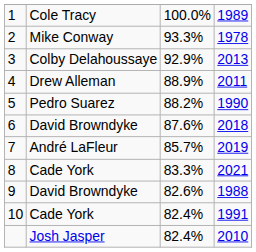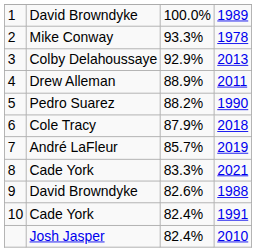 <table class="wikitable">
 <tr>
 </tr>
 <tr>
 <td>1</td>
-<td>Cole Tracy</td>
+<td>David Browndyke</td>
 <td><abbr>100.0%</abbr></td>
 <td><a href='#'>1989</a></td>
 </tr>
 <tr>
 <td>2</td>
 <td>Mike Conway</td>
 <td><abbr>93.3%</abbr></td>
 <td><a href='#'>1978</a></td>
 </tr>
 <tr>
 <td>3</td>
 <td>Colby Delahoussaye</td>
 <td><abbr>92.9%</abbr></td>
 <td><a href='#'>2013</a></td>
 </tr>
 <tr>
 <td>4</td>
 <td>Drew Alleman</td>
 <td><abbr>88.9%</abbr></td>
 <td><a href='#'>2011</a></td>
 </tr>
 <tr>
 <td>5</td>
 <td>Pedro Suarez</td>
 <td><abbr>88.2%</abbr></td>
 <td><a href='#'>1990</a></td>
 </tr>
 <tr>
 <td>6</td>
-<td>David Browndyke</td>
-<td><abbr>87.6%</abbr></td>
+<td>Cole Tracy</td>
+<td><abbr>87.9%</abbr></td>
 <td><a href='#'>2018</a></td>
 </tr>
 <tr>
 <td>7</td>
 <td>André LaFleur</td>
 <td><abbr>85.7%</abbr></td>
 <td><a href='#'>2019</a></td>
 </tr>
 <tr>
 <td>8</td>
 <td>Cade York</td>
 <td><abbr>83.3%</abbr></td>
 <td><a href='#'>2021</a></td>
 </tr>
 <tr>
 <td>9</td>
 <td>David Browndyke</td>
 <td><abbr>82.6%</abbr></td>
 <td><a href='#'>1988</a></td>
 </tr>
 <tr>
 <td>10</td>
 <td>Cade York</td>
 <td><abbr>82.4%</abbr></td>
 <td><a href='#'>1991</a></td>
 </tr>
 <tr>
 <td></td>
 <td><a href='#'>Josh Jasper</a></td>
 <td><abbr>82.4%</abbr></td>
 <td><a href='#'>2010</a></td>
 </tr>
 </table>
